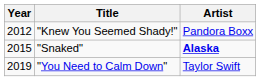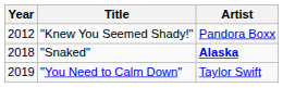 <table class="wikitable">
 <tr>
 <th>Year</th>
 <th>Title</th>
 <th>Artist</th>
 </tr>
 <tr>
 <td>2012</td>
 <td>"Knew You Seemed Shady!"</td>
 <td><a href='#'>Pandora Boxx</a></td>
 </tr>
 <tr>
-<td>2015</td>
+<td>2018</td>
 <td>"Snaked"</td>
 <td><strong><a href='#'>Alaska</a></strong></td>
 </tr>
 <tr>
 <td>2019</td>
 <td>"<a href='#'>You Need to Calm Down</a>"</td>
 <td><a href='#'>Taylor Swift</a></td>
 </tr>
 </table>
